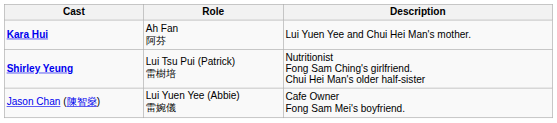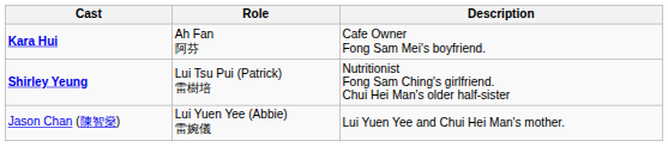 <table class="wikitable" width="55%">
 <tr>
 <th>Cast</th>
 <th>Role</th>
 <th>Description</th>
 </tr>
 <tr>
 <td><strong><a href='#'>Kara Hui</a></strong></td>
 <td>Ah Fan<br>阿芬</td>
-<td>Lui Yuen Yee and Chui Hei Man's mother.</td>
+<td>Cafe Owner <br>Fong Sam Mei's boyfriend.</td>
 </tr>
 <tr>
 <td><strong><a href='#'>Shirley Yeung</a></strong></td>
 <td>Lui Tsu Pui (Patrick)<br> 雷樹培</td>
 <td>Nutritionist<br> Fong Sam Ching's girlfriend.<br>Chui Hei Man's older half-sister</td>
 </tr>
 <tr>
 <td><a href='#'>Jason Chan</a> (<a href='#'>陳智燊</a>)</td>
 <td>Lui Yuen Yee (Abbie)<br> 雷婉儀</td>
-<td>Cafe Owner <br>Fong Sam Mei's boyfriend.</td>
+<td>Lui Yuen Yee and Chui Hei Man's mother.</td>
 </tr>
 </table>
